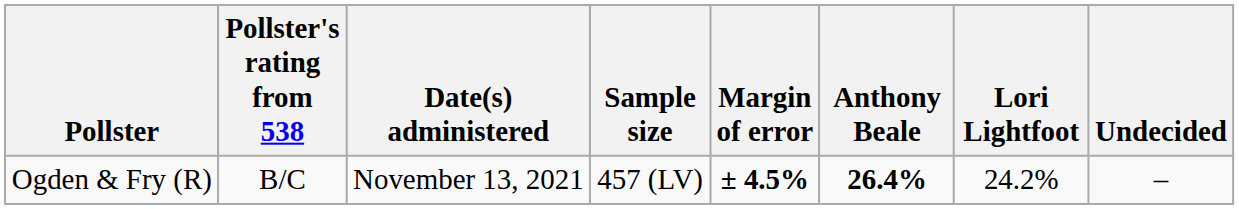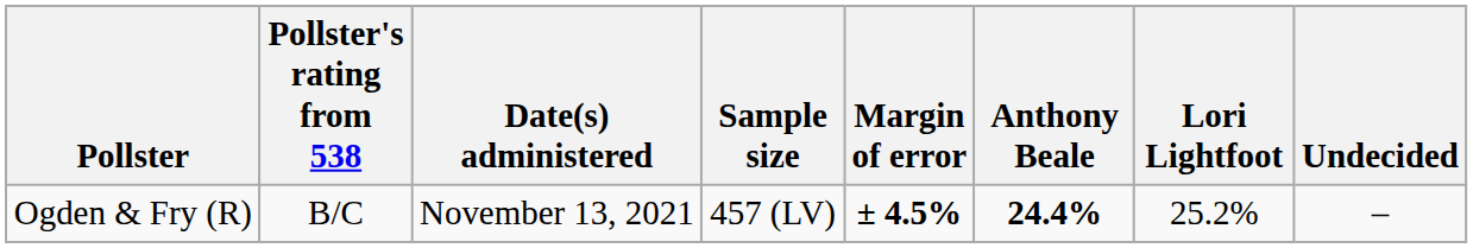 <table class="wikitable" style="font-size:90%;text-align:center;">
 <tr valign=bottom>
 <th>Pollster</th>
 <th>Pollster's<br>rating<br>from<br><a href='#'>538</a></th>
 <th>Date(s)<br>administered</th>
 <th>Sample<br>size</th>
 <th>Margin<br>of error</th>
 <th style="width:60px;">Anthony<br>Beale</th>
 <th style="width:60px;">Lori<br>Lightfoot</th>
 <th>Undecided</th>
 </tr>
 <tr>
 <td>Ogden & Fry (R)</td>
 <td>B/C</td>
 <td>November 13, 2021</td>
 <td>457 (LV)</td>
 <td><strong>± 4.5%</strong></td>
-<td><strong>26.4%</strong></td>
-<td>24.2%</td>
+<td><strong>24.4%</strong></td>
+<td>25.2%</td>
 <td>–</td>
 </tr>
 </table>
